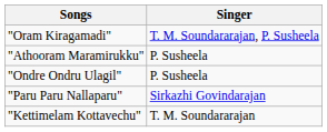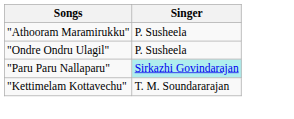 <table class="wikitable">
 <tr>
 <th>Songs</th>
 <th>Singer</th>
-</tr>
-<tr>
-<td>"Oram Kiragamadi"</td>
-<td><a href='#'>T. M. Soundararajan</a>, <a href='#'>P. Susheela</a></td>
 </tr>
 <tr>
 <td>"Athooram Maramirukku"</td>
 <td>P. Susheela</td>
 </tr>
 <tr>
 <td>"Ondre Ondru Ulagil"</td>
 <td>P. Susheela</td>
 </tr>
 <tr>
 <td>"Paru Paru Nallaparu"</td>
-<td><a href='#'>Sirkazhi Govindarajan</a></td>
+<td style="background: paleturquoise;"><a href='#'>Sirkazhi Govindarajan</a></td>
 </tr>
 <tr>
 <td>"Kettimelam Kottavechu"</td>
 <td>T. M. Soundararajan</td>
 </tr>
 </table>
